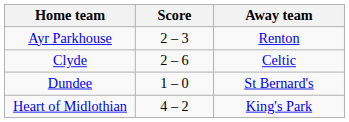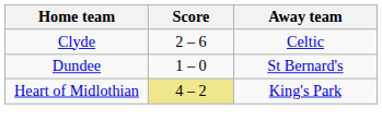 <table class="wikitable" style="text-align: center">
 <tr>
 <th width=140>Home team</th>
 <th width=80>Score</th>
 <th width=140>Away team</th>
-</tr>
-<tr>
-<td><a href='#'>Ayr Parkhouse</a></td>
-<td>2 – 3</td>
-<td><a href='#'>Renton</a></td>
 </tr>
 <tr>
 <td><a href='#'>Clyde</a></td>
 <td>2 – 6</td>
 <td><a href='#'>Celtic</a></td>
 </tr>
 <tr>
 <td><a href='#'>Dundee</a></td>
 <td>1 – 0</td>
 <td><a href='#'>St Bernard's</a></td>
 </tr>
 <tr>
 <td><a href='#'>Heart of Midlothian</a></td>
-<td>4 – 2</td>
+<td style="background: khaki;">4 – 2</td>
 <td><a href='#'>King's Park</a></td>
 </tr>
 </table>
